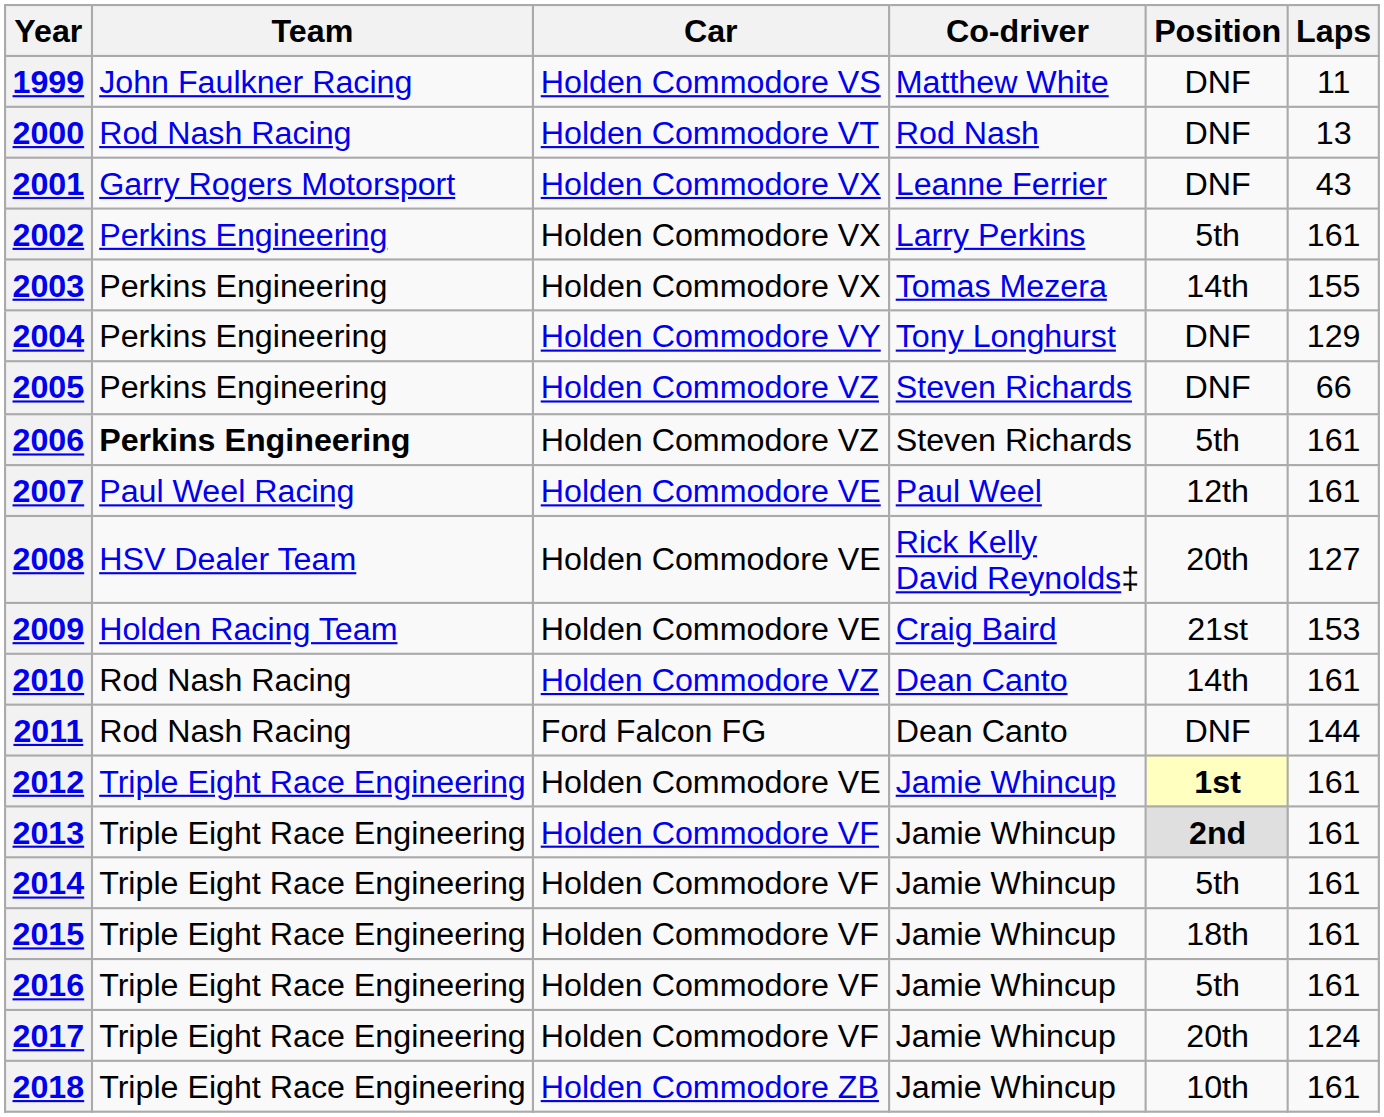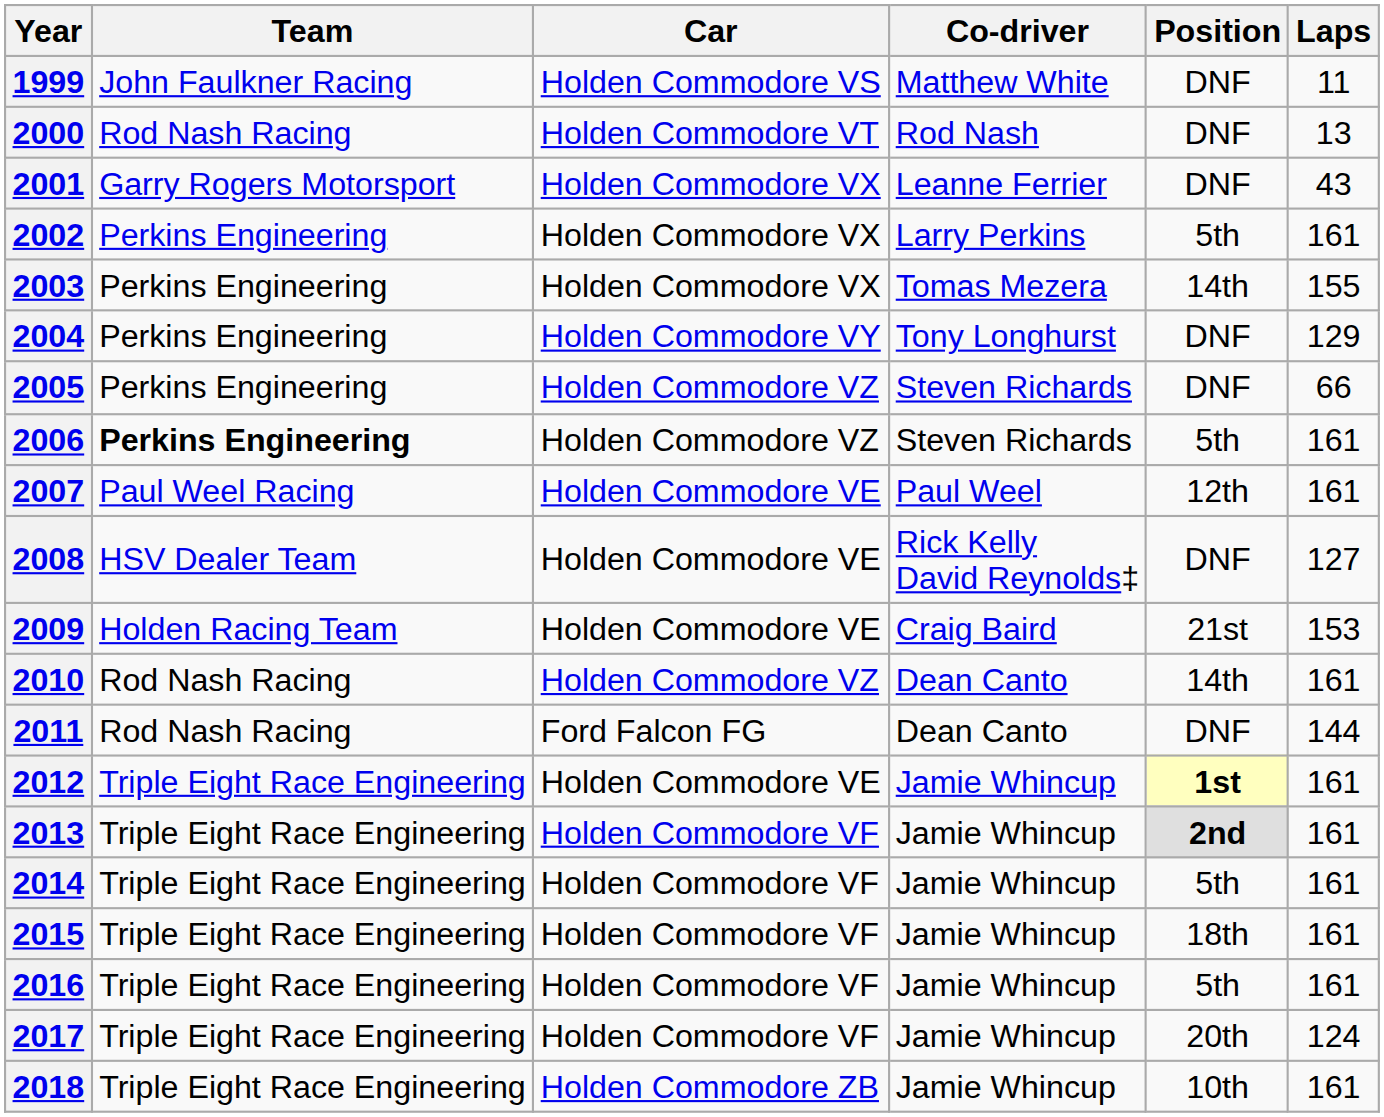 <table class="wikitable" style="font-size: 95%;">
 <tr>
 <th>Year</th>
 <th>Team</th>
 <th>Car</th>
 <th>Co-driver</th>
 <th>Position</th>
 <th>Laps</th>
 </tr>
 <tr>
 <th><a href='#'>1999</a></th>
 <td><a href='#'>John Faulkner Racing</a></td>
 <td><a href='#'>Holden Commodore VS</a></td>
 <td> <a href='#'>Matthew White</a></td>
 <td align="center">DNF</td>
 <td align="center">11</td>
 </tr>
 <tr>
 <th><a href='#'>2000</a></th>
 <td><a href='#'>Rod Nash Racing</a></td>
 <td><a href='#'>Holden Commodore VT</a></td>
 <td> <a href='#'>Rod Nash</a></td>
 <td align="center">DNF</td>
 <td align="center">13</td>
 </tr>
 <tr>
 <th><a href='#'>2001</a></th>
 <td><a href='#'>Garry Rogers Motorsport</a></td>
 <td><a href='#'>Holden Commodore VX</a></td>
 <td> <a href='#'>Leanne Ferrier</a></td>
 <td align="center">DNF</td>
 <td align="center">43</td>
 </tr>
 <tr>
 <th><a href='#'>2002</a></th>
 <td><a href='#'>Perkins Engineering</a></td>
 <td>Holden Commodore VX</td>
 <td> <a href='#'>Larry Perkins</a></td>
 <td align="center">5th</td>
 <td align="center">161</td>
 </tr>
 <tr>
 <th><a href='#'>2003</a></th>
 <td>Perkins Engineering</td>
 <td>Holden Commodore VX</td>
 <td> <a href='#'>Tomas Mezera</a></td>
 <td align="center">14th</td>
 <td align="center">155</td>
 </tr>
 <tr>
 <th><a href='#'>2004</a></th>
 <td>Perkins Engineering</td>
 <td><a href='#'>Holden Commodore VY</a></td>
 <td> <a href='#'>Tony Longhurst</a></td>
 <td align="center">DNF</td>
 <td align="center">129</td>
 </tr>
 <tr>
 <th><a href='#'>2005</a></th>
 <td>Perkins Engineering</td>
 <td><a href='#'>Holden Commodore VZ</a></td>
 <td> <a href='#'>Steven Richards</a></td>
 <td align="center">DNF</td>
 <td align="center">66</td>
 </tr>
 <tr>
 <th><a href='#'>2006</a></th>
 <td><strong>Perkins Engineering</strong></td>
 <td>Holden Commodore VZ</td>
 <td> Steven Richards</td>
 <td align="center">5th</td>
 <td align="center">161</td>
 </tr>
 <tr>
 <th><a href='#'>2007</a></th>
 <td><a href='#'>Paul Weel Racing</a></td>
 <td><a href='#'>Holden Commodore VE</a></td>
 <td> <a href='#'>Paul Weel</a></td>
 <td align="center">12th</td>
 <td align="center">161</td>
 </tr>
 <tr>
 <th><a href='#'>2008</a></th>
 <td><a href='#'>HSV Dealer Team</a></td>
 <td>Holden Commodore VE</td>
 <td> <a href='#'>Rick Kelly</a><br> <a href='#'>David Reynolds</a>‡</td>
-<td align="center">20th</td>
+<td align="center">DNF</td>
 <td align="center">127</td>
 </tr>
 <tr>
 <th><a href='#'>2009</a></th>
 <td><a href='#'>Holden Racing Team</a></td>
 <td>Holden Commodore VE</td>
 <td> <a href='#'>Craig Baird</a></td>
 <td align="center">21st</td>
 <td align="center">153</td>
 </tr>
 <tr>
 <th><a href='#'>2010</a></th>
 <td>Rod Nash Racing</td>
 <td><a href='#'>Holden Commodore VZ</a></td>
 <td> <a href='#'>Dean Canto</a></td>
 <td align="center">14th</td>
 <td align="center">161</td>
 </tr>
 <tr>
 <th><a href='#'>2011</a></th>
 <td>Rod Nash Racing</td>
 <td>Ford Falcon FG</td>
 <td> Dean Canto</td>
 <td align="center">DNF</td>
 <td align="center">144</td>
 </tr>
 <tr>
 <th><a href='#'>2012</a></th>
 <td><a href='#'>Triple Eight Race Engineering</a></td>
 <td>Holden Commodore VE</td>
 <td> <a href='#'>Jamie Whincup</a></td>
 <td align="center" style="background:#ffffbf;"><strong>1st</strong></td>
 <td align="center">161</td>
 </tr>
 <tr>
 <th><a href='#'>2013</a></th>
 <td>Triple Eight Race Engineering</td>
 <td><a href='#'>Holden Commodore VF</a></td>
 <td> Jamie Whincup</td>
 <td align="center" style="background:#dfdfdf;"><strong>2nd</strong></td>
 <td align="center">161</td>
 </tr>
 <tr>
 <th><a href='#'>2014</a></th>
 <td>Triple Eight Race Engineering</td>
 <td>Holden Commodore VF</td>
 <td> Jamie Whincup</td>
 <td align="center">5th</td>
 <td align="center">161</td>
 </tr>
 <tr>
 <th><a href='#'>2015</a></th>
 <td>Triple Eight Race Engineering</td>
 <td>Holden Commodore VF</td>
 <td> Jamie Whincup</td>
 <td align="center">18th</td>
 <td align="center">161</td>
 </tr>
 <tr>
 <th><a href='#'>2016</a></th>
 <td>Triple Eight Race Engineering</td>
 <td>Holden Commodore VF</td>
 <td> Jamie Whincup</td>
 <td align="center">5th</td>
 <td align="center">161</td>
 </tr>
 <tr>
 <th><a href='#'>2017</a></th>
 <td>Triple Eight Race Engineering</td>
 <td>Holden Commodore VF</td>
 <td> Jamie Whincup</td>
 <td align="center">20th</td>
 <td align="center">124</td>
 </tr>
 <tr>
 <th><a href='#'>2018</a></th>
 <td>Triple Eight Race Engineering</td>
 <td><a href='#'>Holden Commodore ZB</a></td>
 <td> Jamie Whincup</td>
 <td align="center">10th</td>
 <td align="center">161</td>
 </tr>
 </table>
